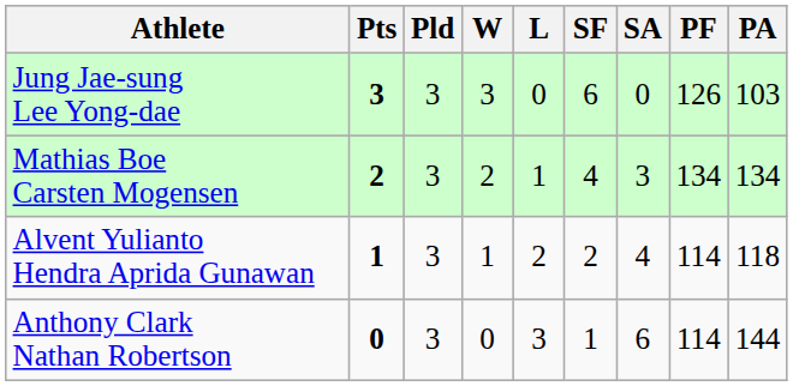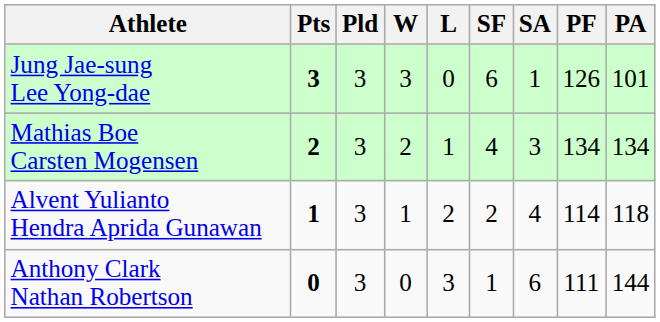 <table class=wikitable style="text-align:center">
 <tr>
 <th width=175>Athlete</th>
 <th width=20>Pts</th>
 <th width=20>Pld</th>
 <th width=20>W</th>
 <th width=20>L</th>
 <th width=20>SF</th>
 <th width=20>SA</th>
 <th width=20>PF</th>
 <th width=20>PA</th>
 </tr>
 <tr bgcolor=ccffcc>
 <td style="text-align:left"> <a href='#'>Jung Jae-sung</a><br> <a href='#'>Lee Yong-dae</a></td>
 <td><strong>3</strong></td>
 <td>3</td>
 <td>3</td>
 <td>0</td>
 <td>6</td>
-<td>0</td>
+<td>1</td>
 <td>126</td>
-<td>103</td>
+<td>101</td>
 </tr>
 <tr bgcolor=ccffcc>
 <td style="text-align:left"> <a href='#'>Mathias Boe</a><br> <a href='#'>Carsten Mogensen</a></td>
 <td><strong>2</strong></td>
 <td>3</td>
 <td>2</td>
 <td>1</td>
 <td>4</td>
 <td>3</td>
 <td>134</td>
 <td>134</td>
 </tr>
 <tr bgcolor=>
 <td style="text-align:left"> <a href='#'>Alvent Yulianto</a><br> <a href='#'>Hendra Aprida Gunawan</a></td>
 <td><strong>1</strong></td>
 <td>3</td>
 <td>1</td>
 <td>2</td>
 <td>2</td>
 <td>4</td>
 <td>114</td>
 <td>118</td>
 </tr>
 <tr bgcolor=>
 <td style="text-align:left"> <a href='#'>Anthony Clark</a><br> <a href='#'>Nathan Robertson</a></td>
 <td><strong>0</strong></td>
 <td>3</td>
 <td>0</td>
 <td>3</td>
 <td>1</td>
 <td>6</td>
-<td>114</td>
+<td>111</td>
 <td>144</td>
 </tr>
 </table>
